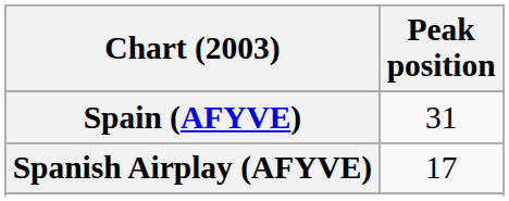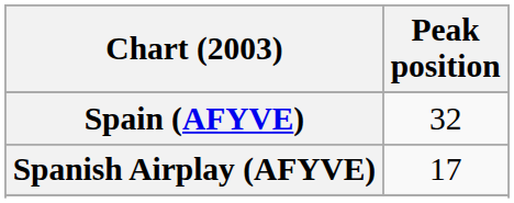 <table class="wikitable sortable plainrowheaders" style="text-align:center;">
 <tr>
 <th scope="col">Chart (2003)</th>
 <th scope="col">Peak<br>position</th>
 </tr>
 <tr>
 </tr>
 <tr>
 <th scope="row">Spain (<a href='#'>AFYVE</a>)</th>
-<td>31</td>
+<td>32</td>
 </tr>
 <tr>
 <th scope="row">Spanish Airplay (AFYVE)</th>
 <td>17</td>
 </tr>
 <tr>
 </tr>
 <tr>
 </tr>
 <tr>
 </tr>
 </table>
